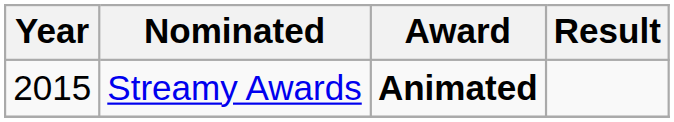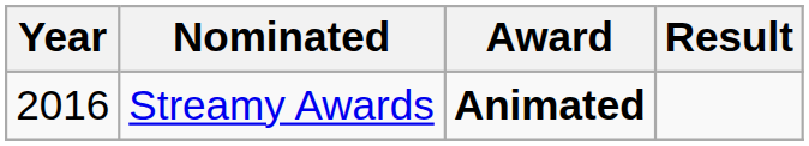 <table class="wikitable sortable">
 <tr>
 <th>Year</th>
 <th>Nominated</th>
 <th>Award</th>
 <th>Result</th>
 </tr>
 <tr>
-<td>2015</td>
+<td>2016</td>
 <td><a href='#'>Streamy Awards</a></td>
 <td><strong>Animated</strong></td>
 <td></td>
 </tr>
 <tr>
 </tr>
 </table>
